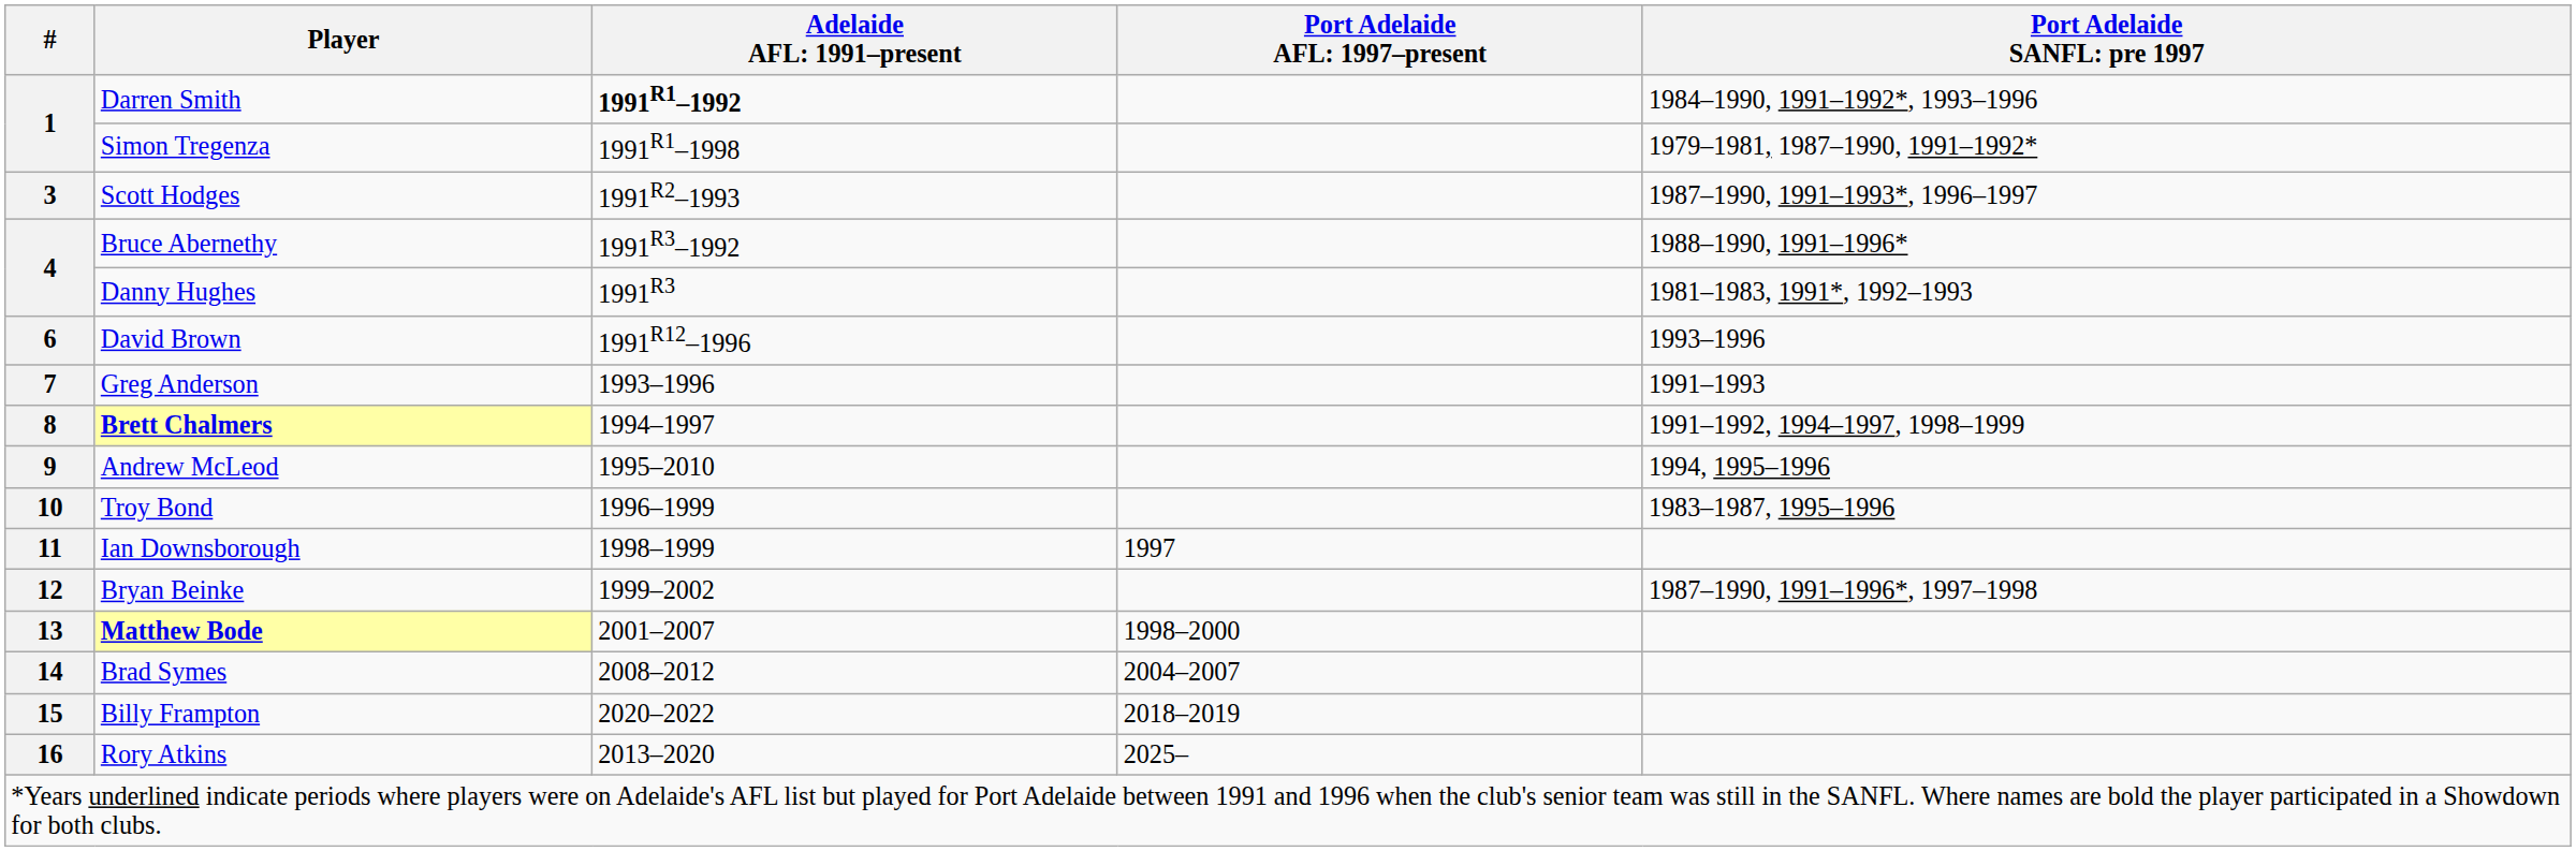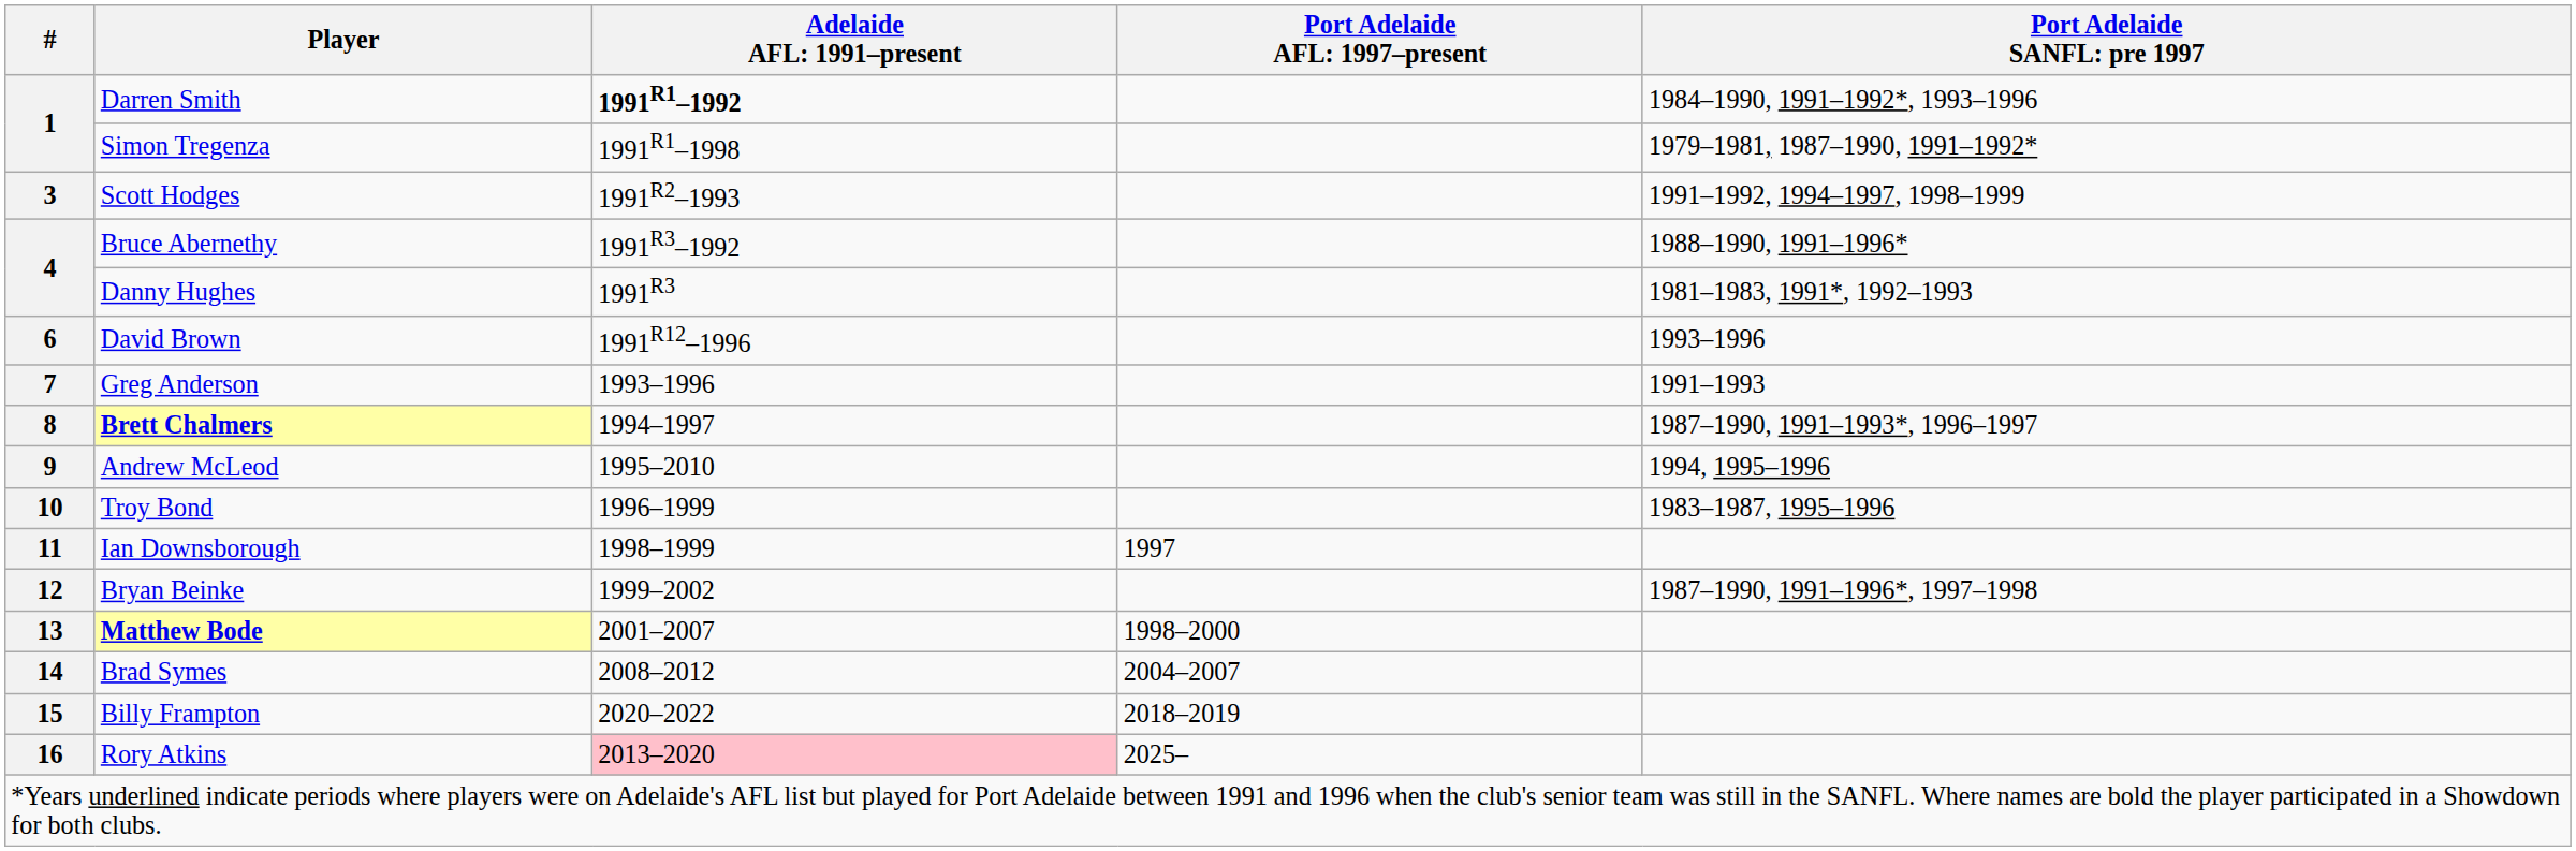 <table class="wikitable" style="width:100%">
 <tr>
 <th>#</th>
 <th>Player</th>
 <th><a href='#'>Adelaide</a><br>AFL: 1991–present</th>
 <th><a href='#'>Port Adelaide</a><br>AFL: 1997–present</th>
 <th><a href='#'>Port Adelaide</a><br>SANFL: pre 1997</th>
 </tr>
 <tr>
 <th rowspan="2">1</th>
 <td><a href='#'>Darren Smith</a></td>
 <td><strong>1991<sup>R1</sup>–1992</strong></td>
 <td></td>
 <td>1984–1990, <u>1991–1992*</u>, 1993–1996</td>
 </tr>
 <tr>
 <td><a href='#'>Simon Tregenza</a></td>
 <td>1991<sup>R1</sup>–1998</td>
 <td></td>
 <td>1979–1981<u>,</u> 1987–1990, <u>1991–1992*</u></td>
 </tr>
 <tr>
 <th>3</th>
 <td><a href='#'>Scott Hodges</a></td>
 <td>1991<sup>R2</sup>–1993</td>
 <td></td>
-<td>1987–1990, <u>1991–1993*</u>, 1996–1997</td>
+<td>1991–1992, <u>1994–1997</u>, 1998–1999</td>
 </tr>
 <tr>
 <th rowspan="2">4</th>
 <td><a href='#'>Bruce Abernethy</a></td>
 <td>1991<sup>R3</sup>–1992</td>
 <td></td>
 <td>1988–1990, <u>1991–1996*</u></td>
 </tr>
 <tr>
 <td><a href='#'>Danny Hughes</a></td>
 <td>1991<sup>R3</sup></td>
 <td></td>
 <td>1981–1983, <u>1991*</u>, 1992–1993</td>
 </tr>
 <tr>
 <th>6</th>
 <td><a href='#'>David Brown</a></td>
 <td>1991<sup>R12</sup>–1996</td>
 <td></td>
 <td>1993–1996</td>
 </tr>
 <tr>
 <th>7</th>
 <td><a href='#'>Greg Anderson</a></td>
 <td>1993–1996</td>
 <td></td>
 <td>1991–1993</td>
 </tr>
 <tr>
 <th>8</th>
 <td style="background:#ffffa6;"><strong><a href='#'>Brett Chalmers</a></strong></td>
 <td>1994–1997</td>
 <td></td>
-<td>1991–1992, <u>1994–1997</u>, 1998–1999</td>
+<td>1987–1990, <u>1991–1993*</u>, 1996–1997</td>
 </tr>
 <tr>
 <th>9</th>
 <td><a href='#'>Andrew McLeod</a></td>
 <td>1995–2010</td>
 <td></td>
 <td>1994, <u>1995–1996</u></td>
 </tr>
 <tr>
 <th>10</th>
 <td><a href='#'>Troy Bond</a></td>
 <td>1996–1999</td>
 <td></td>
 <td>1983–1987, <u>1995–1996</u></td>
 </tr>
 <tr>
 <th>11</th>
 <td><a href='#'>Ian Downsborough</a></td>
 <td>1998–1999</td>
 <td>1997</td>
 <td></td>
 </tr>
 <tr>
 <th>12</th>
 <td><a href='#'>Bryan Beinke</a></td>
 <td>1999–2002</td>
 <td></td>
 <td>1987–1990, <u>1991–1996*</u>, 1997–1998</td>
 </tr>
 <tr>
 <th>13</th>
 <td style="background:#ffffa6;"><strong><a href='#'>Matthew Bode</a></strong></td>
 <td>2001–2007</td>
 <td>1998–2000</td>
 <td></td>
 </tr>
 <tr>
 <th>14</th>
 <td><a href='#'>Brad Symes</a></td>
 <td>2008–2012</td>
 <td>2004–2007</td>
 <td></td>
 </tr>
 <tr>
 <th>15</th>
 <td><a href='#'>Billy Frampton</a></td>
 <td>2020–2022</td>
 <td>2018–2019</td>
 <td></td>
 </tr>
 <tr>
 <th>16</th>
 <td><a href='#'>Rory Atkins</a></td>
-<td>2013–2020</td>
+<td style="background: pink;">2013–2020</td>
 <td>2025–</td>
 <td></td>
 </tr>
 <tr>
 <td colspan="5">*Years <u>underlined</u> indicate periods where players were on Adelaide's AFL list but played for Port Adelaide between 1991 and 1996 when the club's senior team was still in the SANFL. Where names are bold the player participated in a Showdown for both clubs.</td>
 </tr>
 </table>
